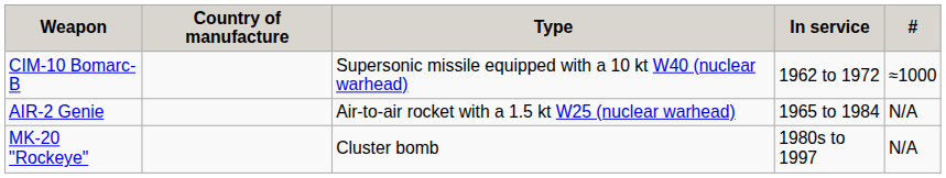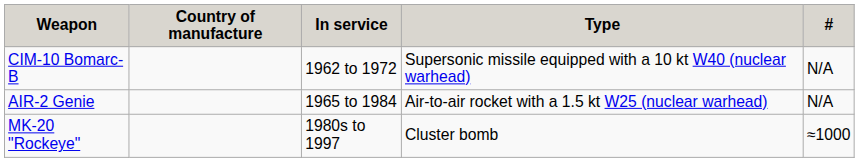 <table class="wikitable sortable">
 <tr>
 <th style="text-align:center; background:#D9D6CF;">Weapon</th>
 <th style="text-align:center; background:#D9D6CF;">Country of manufacture</th>
+<th style="text-align:center; background:#D9D6CF;">In service</th>
 <th style="text-align:center; background:#D9D6CF;">Type</th>
-<th style="text-align:center; background:#D9D6CF;">In service</th>
 <th style="text-align:center; background:#D9D6CF;">#</th>
 </tr>
 <tr>
 <td><a href='#'>CIM-10 Bomarc-B</a></td>
 <td></td>
+<td>1962 to 1972</td>
 <td>Supersonic missile equipped with a 10 kt <a href='#'>W40 (nuclear warhead)</a></td>
-<td>1962 to 1972</td>
-<td>≈1000</td>
+<td>N/A</td>
 </tr>
 <tr>
 <td><a href='#'>AIR-2 Genie</a></td>
 <td></td>
+<td>1965 to 1984</td>
 <td>Air-to-air rocket with a 1.5 kt <a href='#'>W25 (nuclear warhead)</a></td>
-<td>1965 to 1984</td>
 <td>N/A</td>
 </tr>
 <tr>
 <td><a href='#'>MK-20 "Rockeye"</a></td>
 <td></td>
+<td>1980s to 1997</td>
 <td>Cluster bomb</td>
-<td>1980s to 1997</td>
-<td>N/A</td>
+<td>≈1000</td>
 </tr>
 </table>
